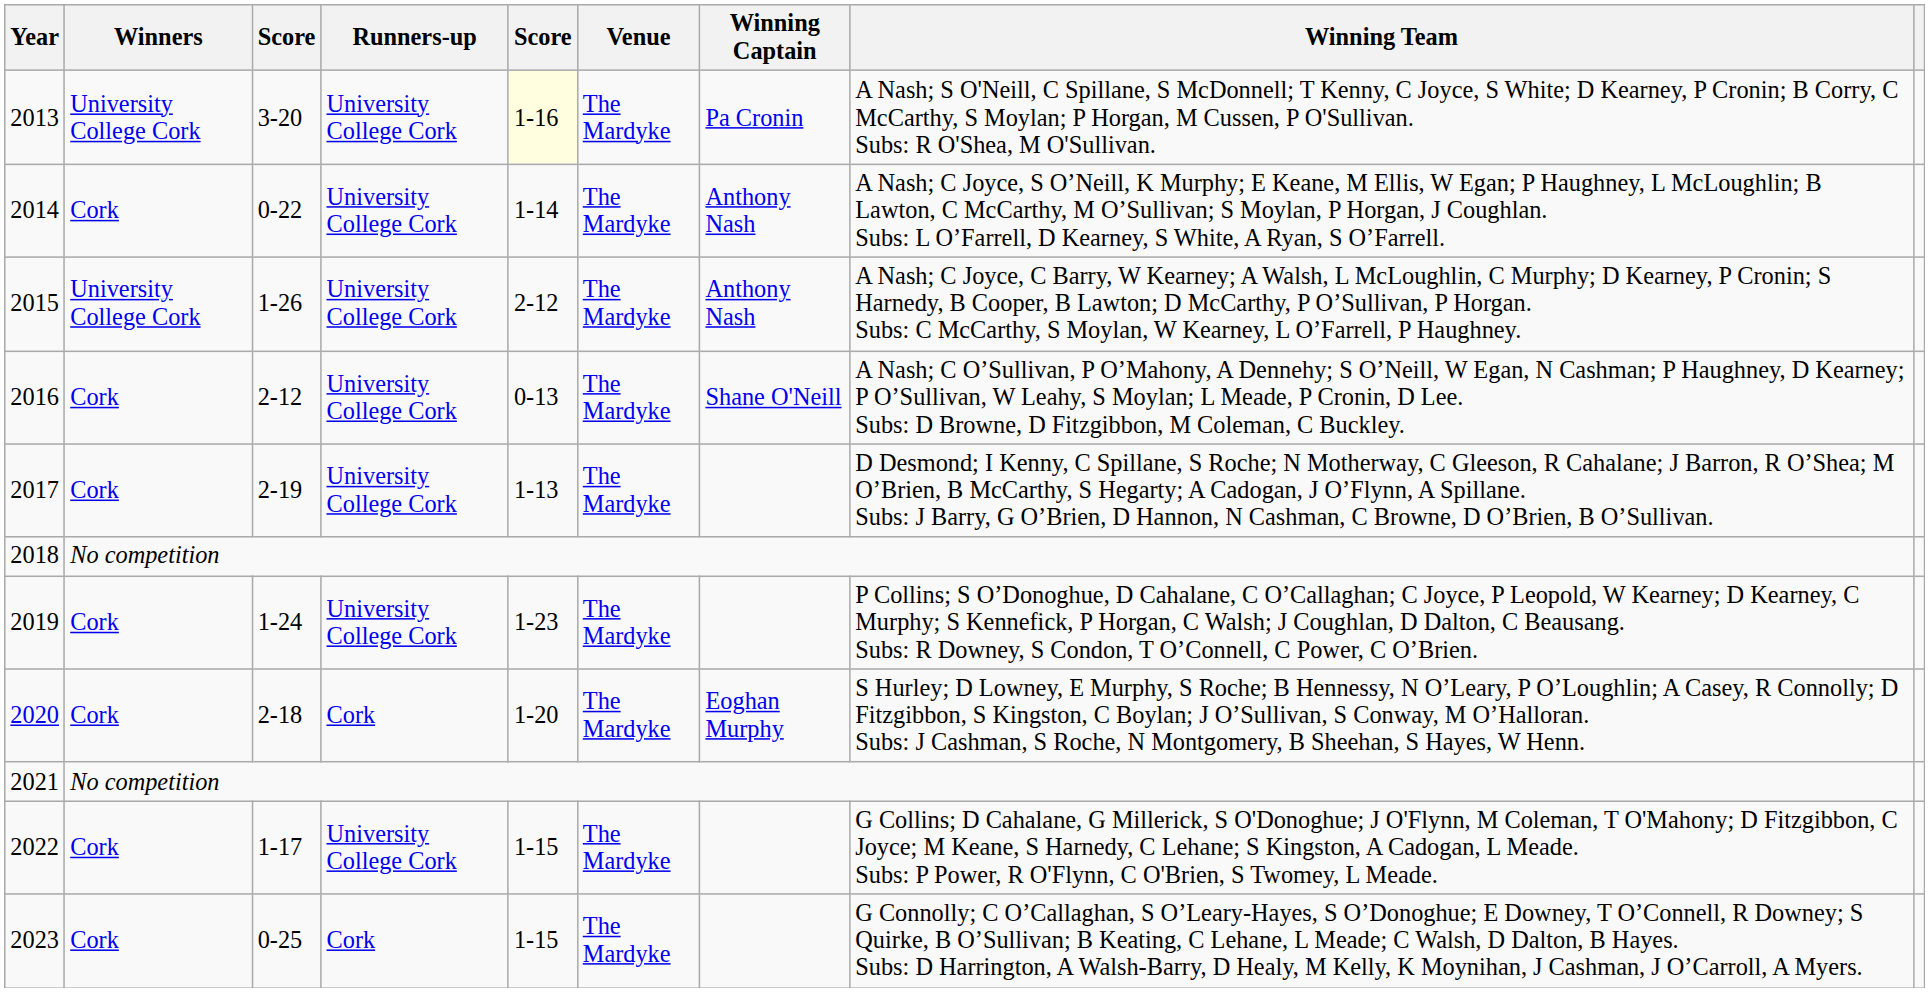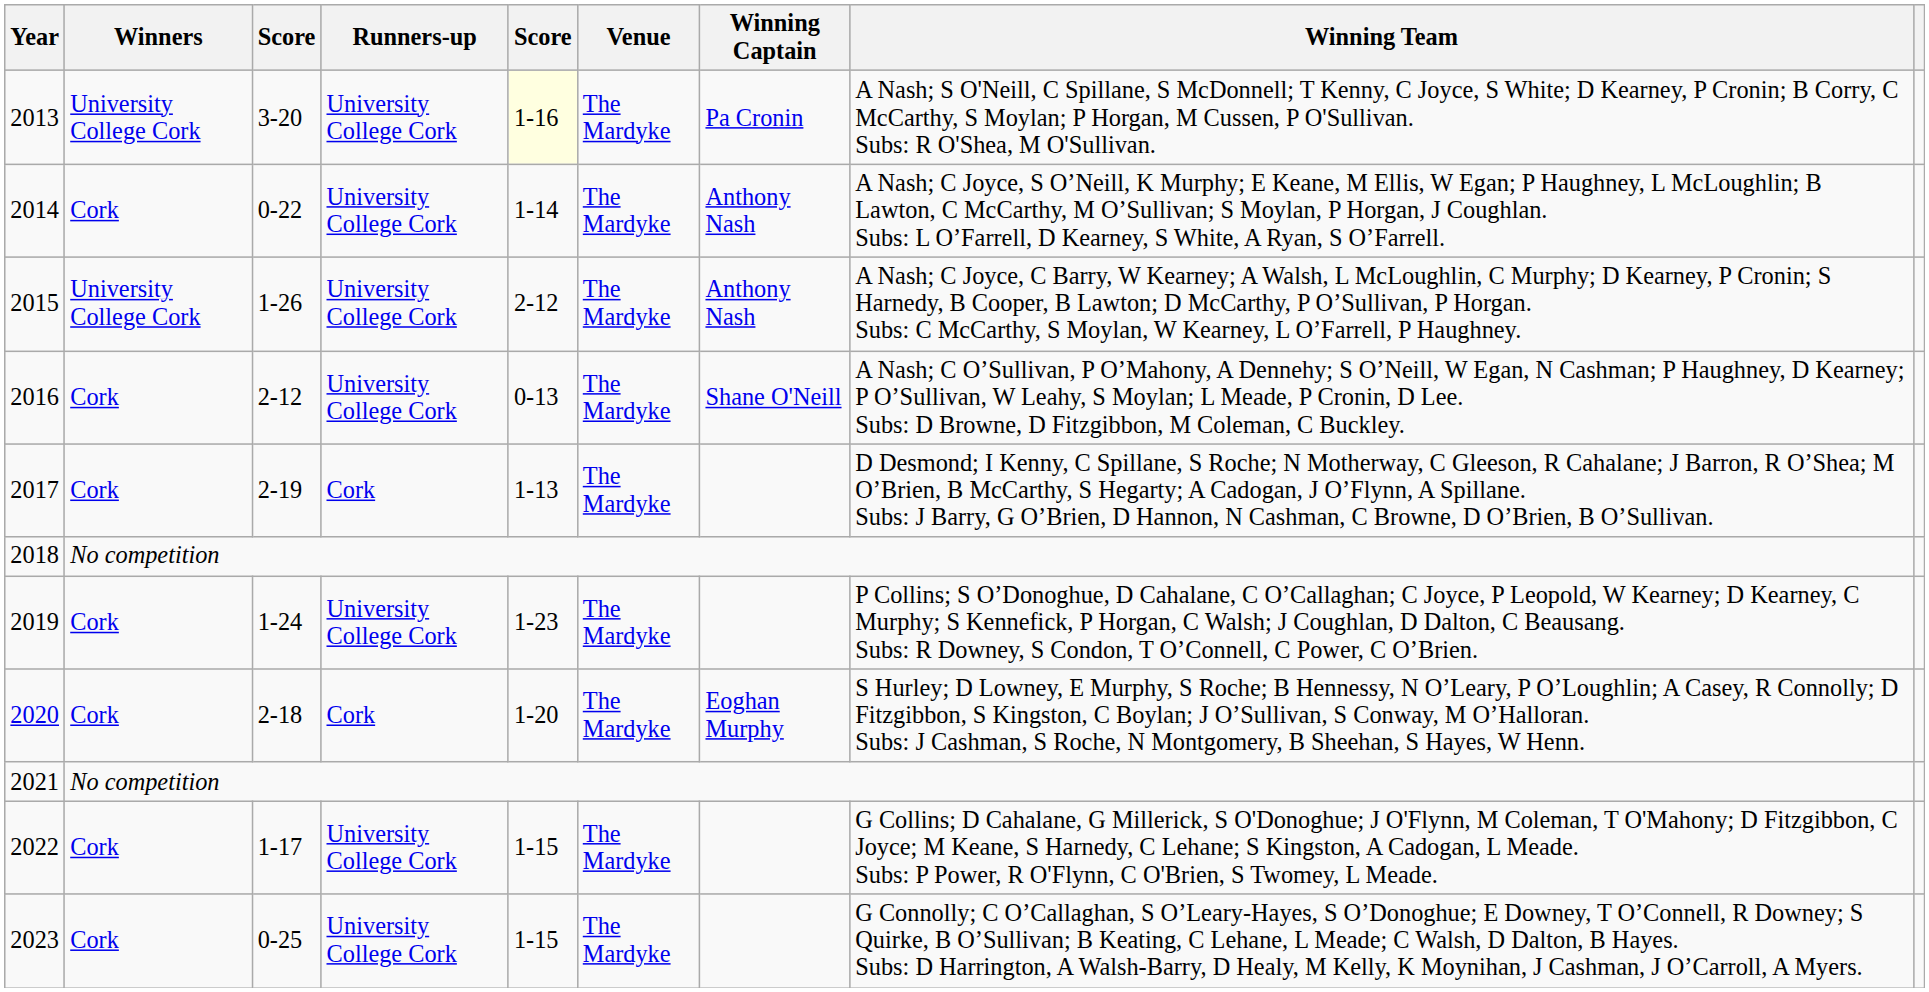 <table class="wikitable" width=100%>
 <tr>
 <th>Year</th>
 <th>Winners</th>
 <th>Score</th>
 <th>Runners-up</th>
 <th>Score</th>
 <th>Venue</th>
 <th>Winning Captain</th>
 <th>Winning Team</th>
 <th></th>
 </tr>
 <tr>
 <td>2013</td>
 <td><a href='#'>University College Cork</a></td>
 <td>3-20</td>
 <td><a href='#'>University College Cork</a></td>
 <td style="background: lightyellow;">1-16</td>
 <td><a href='#'>The Mardyke</a></td>
 <td><a href='#'>Pa Cronin</a></td>
 <td>A Nash; S O'Neill, C Spillane, S McDonnell; T Kenny, C Joyce, S White; D Kearney, P Cronin; B Corry, C McCarthy, S Moylan; P Horgan, M Cussen, P O'Sullivan.<br>Subs: R O'Shea, M O'Sullivan.</td>
 <td></td>
 </tr>
 <tr>
 <td>2014</td>
 <td><a href='#'>Cork</a></td>
 <td>0-22</td>
 <td><a href='#'>University College Cork</a></td>
 <td>1-14</td>
 <td><a href='#'>The Mardyke</a></td>
 <td><a href='#'>Anthony Nash</a></td>
 <td>A Nash; C Joyce, S O’Neill, K Murphy; E Keane, M Ellis, W Egan; P Haughney, L McLoughlin; B Lawton, C McCarthy, M O’Sullivan; S Moylan, P Horgan, J Coughlan.<br>Subs: L O’Farrell, D Kearney, S White, A Ryan, S O’Farrell.</td>
 <td></td>
 </tr>
 <tr>
 <td>2015</td>
 <td><a href='#'>University College Cork</a></td>
 <td>1-26</td>
 <td><a href='#'>University College Cork</a></td>
 <td>2-12</td>
 <td><a href='#'>The Mardyke</a></td>
 <td><a href='#'>Anthony Nash</a></td>
 <td>A Nash; C Joyce, C Barry, W Kearney; A Walsh, L McLoughlin, C Murphy; D Kearney, P Cronin; S Harnedy, B Cooper, B Lawton; D McCarthy, P O’Sullivan, P Horgan.<br>Subs: C McCarthy, S Moylan, W Kearney, L O’Farrell, P Haughney.</td>
 <td></td>
 </tr>
 <tr>
 <td>2016</td>
 <td><a href='#'>Cork</a></td>
 <td>2-12</td>
 <td><a href='#'>University College Cork</a></td>
 <td>0-13</td>
 <td><a href='#'>The Mardyke</a></td>
 <td><a href='#'>Shane O'Neill</a></td>
 <td>A Nash; C O’Sullivan, P O’Mahony, A Dennehy; S O’Neill, W Egan, N Cashman; P Haughney, D Kearney; P O’Sullivan, W Leahy, S Moylan; L Meade, P Cronin, D Lee.<br>Subs: D Browne, D Fitzgibbon, M Coleman, C Buckley.</td>
 <td></td>
 </tr>
 <tr>
 <td>2017</td>
 <td><a href='#'>Cork</a></td>
 <td>2-19</td>
-<td><a href='#'>University College Cork</a></td>
+<td><a href='#'>Cork</a></td>
 <td>1-13</td>
 <td><a href='#'>The Mardyke</a></td>
 <td></td>
 <td>D Desmond; I Kenny, C Spillane, S Roche; N Motherway, C Gleeson, R Cahalane; J Barron, R O’Shea; M O’Brien, B McCarthy, S Hegarty; A Cadogan, J O’Flynn, A Spillane.<br>Subs: J Barry, G O’Brien, D Hannon, N Cashman, C Browne, D O’Brien, B O’Sullivan.</td>
 <td></td>
 </tr>
 <tr>
 <td>2018</td>
 <td colspan=7><em>No competition</em></td>
 <td></td>
 </tr>
 <tr>
 <td>2019</td>
 <td><a href='#'>Cork</a></td>
 <td>1-24</td>
 <td><a href='#'>University College Cork</a></td>
 <td>1-23</td>
 <td><a href='#'>The Mardyke</a></td>
 <td></td>
 <td>P Collins; S O’Donoghue, D Cahalane, C O’Callaghan; C Joyce, P Leopold, W Kearney; D Kearney, C Murphy; S Kennefick, P Horgan, C Walsh; J Coughlan, D Dalton, C Beausang.<br>Subs: R Downey, S Condon, T O’Connell, C Power, C O’Brien.</td>
 <td></td>
 </tr>
 <tr>
 <td><a href='#'>2020</a></td>
 <td><a href='#'>Cork</a></td>
 <td>2-18</td>
 <td><a href='#'>Cork</a></td>
 <td>1-20</td>
 <td><a href='#'>The Mardyke</a></td>
 <td><a href='#'>Eoghan Murphy</a></td>
 <td>S Hurley; D Lowney, E Murphy, S Roche; B Hennessy, N O’Leary, P O’Loughlin; A Casey, R Connolly; D Fitzgibbon, S Kingston, C Boylan; J O’Sullivan, S Conway, M O’Halloran.<br>Subs: J Cashman, S Roche, N Montgomery, B Sheehan, S Hayes, W Henn.</td>
 <td></td>
 </tr>
 <tr>
 <td>2021</td>
 <td colspan=7><em>No competition</em></td>
 <td></td>
 </tr>
 <tr>
 <td>2022</td>
 <td><a href='#'>Cork</a></td>
 <td>1-17</td>
 <td><a href='#'>University College Cork</a></td>
 <td>1-15</td>
 <td><a href='#'>The Mardyke</a></td>
 <td></td>
 <td>G Collins; D Cahalane, G Millerick, S O'Donoghue; J O'Flynn, M Coleman, T O'Mahony; D Fitzgibbon, C Joyce; M Keane, S Harnedy, C Lehane; S Kingston, A Cadogan, L Meade.<br>Subs: P Power, R O'Flynn, C O'Brien, S Twomey, L Meade.</td>
 <td></td>
 </tr>
 <tr>
 <td>2023</td>
 <td><a href='#'>Cork</a></td>
 <td>0-25</td>
-<td><a href='#'>Cork</a></td>
+<td><a href='#'>University College Cork</a></td>
 <td>1-15</td>
 <td><a href='#'>The Mardyke</a></td>
 <td></td>
 <td>G Connolly; C O’Callaghan, S O’Leary-Hayes, S O’Donoghue; E Downey, T O’Connell, R Downey; S Quirke, B O’Sullivan; B Keating, C Lehane, L Meade; C Walsh, D Dalton, B Hayes.<br>Subs: D Harrington, A Walsh-Barry, D Healy, M Kelly, K Moynihan, J Cashman, J O’Carroll, A Myers.</td>
 <td></td>
 </tr>
 </table>
